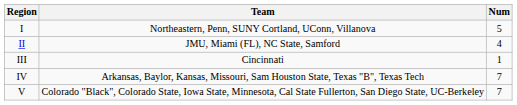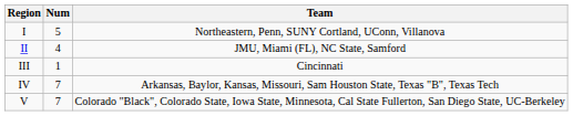 <table class="wikitable sortable" style="text-align:center">
 <tr>
 <th>Region</th>
+<th>Num</th>
 <th>Team</th>
-<th>Num</th>
 </tr>
 <tr>
 <td>I</td>
+<td>5</td>
 <td>Northeastern, Penn, SUNY Cortland, UConn, Villanova</td>
-<td>5</td>
 </tr>
 <tr>
 <td><a href='#'>II</a></td>
+<td>4</td>
 <td>JMU, Miami (FL), NC State, Samford</td>
-<td>4</td>
 </tr>
 <tr>
 <td>III</td>
+<td>1</td>
 <td>Cincinnati</td>
-<td>1</td>
 </tr>
 <tr>
 <td>IV</td>
+<td>7</td>
 <td>Arkansas, Baylor, Kansas, Missouri, Sam Houston State, Texas "B", Texas Tech</td>
-<td>7</td>
 </tr>
 <tr>
 <td>V</td>
+<td>7</td>
 <td>Colorado "Black", Colorado State, Iowa State, Minnesota, Cal State Fullerton, San Diego State, UC-Berkeley</td>
-<td>7</td>
 </tr>
 </table>
